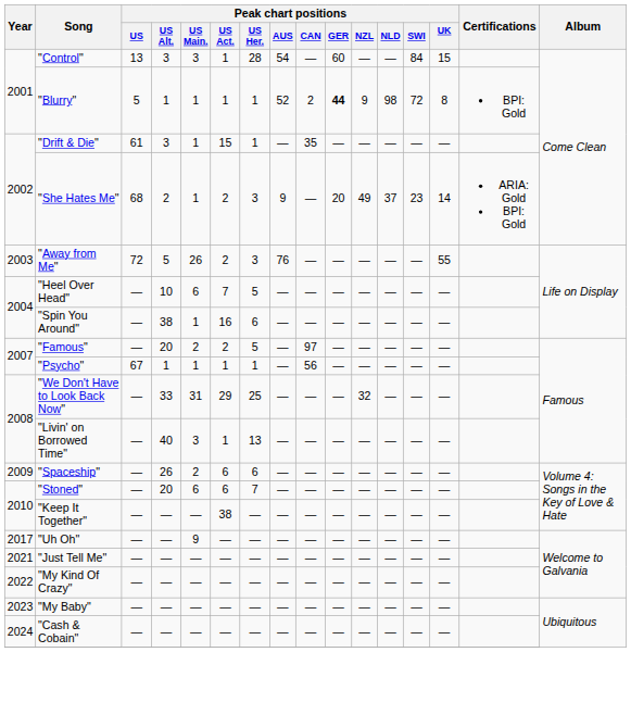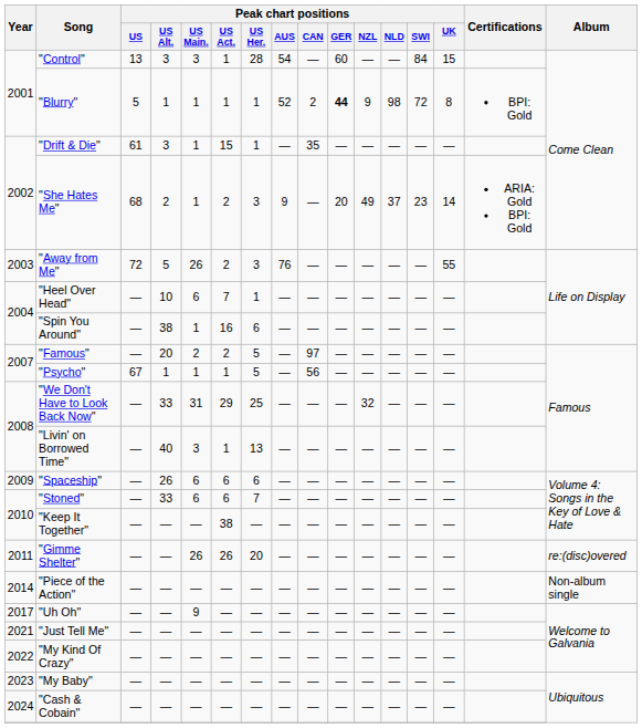 <table class="wikitable" style="text-align:center;">
 <tr>
 <th rowspan="2">Year</th>
 <th rowspan="2">Song</th>
 <th colspan="12">Peak chart positions</th>
 <th rowspan="2">Certifications</th>
 <th rowspan="2">Album</th>
 </tr>
 <tr style="font-size:smaller;">
 <th style="width:35px;"><a href='#'>US</a><br></th>
 <th style="width:35px;"><a href='#'>US<br>Alt.</a><br></th>
 <th style="width:35px;"><a href='#'>US<br>Main.</a><br></th>
 <th style="width:35px;"><a href='#'>US Act.</a></th>
 <th style="width:35px;"><a href='#'>US Her.</a></th>
 <th style="width:30px;"><a href='#'>AUS</a><br></th>
 <th style="width:35px;"><a href='#'>CAN</a><br></th>
 <th style="width:30px;"><a href='#'>GER</a><br></th>
 <th style="width:30px;"><a href='#'>NZL</a><br></th>
 <th style="width:30px;"><a href='#'>NLD</a><br></th>
 <th style="width:30px;"><a href='#'>SWI</a><br></th>
 <th style="width:35px;"><a href='#'>UK</a><br><br></th>
 </tr>
 <tr>
 <td rowspan="2">2001</td>
 <td style="text-align:left;">"<a href='#'>Control</a>"</td>
 <td>13</td>
 <td>3</td>
 <td>3</td>
 <td>1</td>
 <td>28</td>
 <td>54</td>
 <td>—</td>
 <td>60</td>
 <td>—</td>
 <td>—</td>
 <td>84</td>
 <td>15</td>
 <td></td>
 <td style="text-align:left;" rowspan="4"><em>Come Clean</em></td>
 </tr>
 <tr>
 <td style="text-align:left;">"<a href='#'>Blurry</a>"</td>
 <td>5</td>
 <td>1</td>
 <td>1</td>
 <td>1</td>
 <td>1</td>
 <td>52</td>
 <td>2</td>
 <td><strong>44</strong></td>
 <td>9</td>
 <td>98</td>
 <td>72</td>
 <td>8</td>
 <td><br><ul><li>BPI: Gold</li></ul></td>
 </tr>
 <tr>
 <td rowspan="2">2002</td>
 <td style="text-align:left;">"<a href='#'>Drift & Die</a>"</td>
 <td>61</td>
 <td>3</td>
 <td>1</td>
 <td>15</td>
 <td>1</td>
 <td>—</td>
 <td>35</td>
 <td>—</td>
 <td>—</td>
 <td>—</td>
 <td>—</td>
 <td>—</td>
 <td></td>
 </tr>
 <tr>
 <td style="text-align:left;">"<a href='#'>She Hates Me</a>"</td>
 <td>68</td>
 <td>2</td>
 <td>1</td>
 <td>2</td>
 <td>3</td>
 <td>9</td>
 <td>—</td>
 <td>20</td>
 <td>49</td>
 <td>37</td>
 <td>23</td>
 <td>14</td>
 <td><br><ul><li>ARIA: Gold</li><li>BPI: Gold</li></ul></td>
 </tr>
 <tr>
 <td>2003</td>
 <td style="text-align:left;">"<a href='#'>Away from Me</a>"</td>
 <td>72</td>
 <td>5</td>
 <td>26</td>
 <td>2</td>
 <td>3</td>
 <td>76</td>
 <td>—</td>
 <td>—</td>
 <td>—</td>
 <td>—</td>
 <td>—</td>
 <td>55</td>
 <td></td>
 <td style="text-align:left;" rowspan="3"><em>Life on Display</em></td>
 </tr>
 <tr>
 <td rowspan="2">2004</td>
 <td style="text-align:left;">"Heel Over Head"</td>
 <td>—</td>
 <td>10</td>
 <td>6</td>
 <td>7</td>
-<td>5</td>
+<td>1</td>
 <td>—</td>
 <td>—</td>
 <td>—</td>
 <td>—</td>
 <td>—</td>
 <td>—</td>
 <td>—</td>
 <td></td>
 </tr>
 <tr>
 <td style="text-align:left;">"Spin You Around"</td>
 <td>—</td>
 <td>38</td>
 <td>1</td>
 <td>16</td>
 <td>6</td>
 <td>—</td>
 <td>—</td>
 <td>—</td>
 <td>—</td>
 <td>—</td>
 <td>—</td>
 <td>—</td>
 <td></td>
 </tr>
 <tr>
 <td rowspan="2">2007</td>
 <td style="text-align:left;">"<a href='#'>Famous</a>"</td>
 <td>—</td>
 <td>20</td>
 <td>2</td>
 <td>2</td>
 <td>5</td>
 <td>—</td>
 <td>97</td>
 <td>—</td>
 <td>—</td>
 <td>—</td>
 <td>—</td>
 <td>—</td>
 <td></td>
 <td style="text-align:left;" rowspan="4"><em>Famous</em></td>
 </tr>
 <tr>
 <td style="text-align:left;">"<a href='#'>Psycho</a>"</td>
 <td>67</td>
 <td>1</td>
 <td>1</td>
 <td>1</td>
-<td>1</td>
+<td>5</td>
 <td>—</td>
 <td>56</td>
 <td>—</td>
 <td>—</td>
 <td>—</td>
 <td>—</td>
 <td>—</td>
 <td></td>
 </tr>
 <tr>
 <td rowspan="2">2008</td>
 <td style="text-align:left;">"<a href='#'>We Don't Have to Look Back Now</a>"</td>
 <td>—</td>
 <td>33</td>
 <td>31</td>
 <td>29</td>
 <td>25</td>
 <td>—</td>
 <td>—</td>
 <td>—</td>
 <td>32</td>
 <td>—</td>
 <td>—</td>
 <td>—</td>
 <td></td>
 </tr>
 <tr>
 <td style="text-align:left;">"Livin' on Borrowed Time"</td>
 <td>—</td>
 <td>40</td>
 <td>3</td>
 <td>1</td>
 <td>13</td>
 <td>—</td>
 <td>—</td>
 <td>—</td>
 <td>—</td>
 <td>—</td>
 <td>—</td>
 <td>—</td>
 <td></td>
 </tr>
 <tr>
 <td>2009</td>
 <td style="text-align:left;">"<a href='#'>Spaceship</a>"</td>
 <td>—</td>
 <td>26</td>
-<td>2</td>
+<td>6</td>
 <td>6</td>
 <td>6</td>
 <td>—</td>
 <td>—</td>
 <td>—</td>
 <td>—</td>
 <td>—</td>
 <td>—</td>
 <td>—</td>
 <td></td>
 <td style="text-align:left;" rowspan="3"><em>Volume 4: Songs in the Key of Love & Hate</em></td>
 </tr>
 <tr>
 <td rowspan="2">2010</td>
 <td style="text-align:left;">"<a href='#'>Stoned</a>"</td>
 <td>—</td>
-<td>20</td>
+<td>33</td>
 <td>6</td>
 <td>6</td>
 <td>7</td>
 <td>—</td>
 <td>—</td>
 <td>—</td>
 <td>—</td>
 <td>—</td>
 <td>—</td>
 <td>—</td>
 <td></td>
 </tr>
 <tr>
 <td style="text-align:left;">"Keep It Together"</td>
 <td>—</td>
 <td>—</td>
 <td>—</td>
 <td>38</td>
 <td>—</td>
 <td>—</td>
 <td>—</td>
 <td>—</td>
 <td>—</td>
 <td>—</td>
 <td>—</td>
 <td>—</td>
 <td></td>
+</tr>
+<tr>
+<td>2011</td>
+<td style="text-align:left;">"<a href='#'>Gimme Shelter</a>"</td>
+<td>—</td>
+<td>—</td>
+<td>26</td>
+<td>26</td>
+<td>20</td>
+<td>—</td>
+<td>—</td>
+<td>—</td>
+<td>—</td>
+<td>—</td>
+<td>—</td>
+<td>—</td>
+<td></td>
+<td style="text-align:left;"><em>re:(disc)overed</em></td>
+</tr>
+<tr>
+<td>2014</td>
+<td style="text-align:left;">"Piece of the Action"</td>
+<td>—</td>
+<td>—</td>
+<td>—</td>
+<td>—</td>
+<td>—</td>
+<td>—</td>
+<td>—</td>
+<td>—</td>
+<td>—</td>
+<td>—</td>
+<td>—</td>
+<td>—</td>
+<td></td>
+<td style="text-align:left;">Non-album single</td>
 </tr>
 <tr>
 <td>2017</td>
 <td style="text-align:left;">"Uh Oh"</td>
 <td>—</td>
 <td>—</td>
 <td>9</td>
 <td>—</td>
 <td>—</td>
 <td>—</td>
 <td>—</td>
 <td>—</td>
 <td>—</td>
 <td>—</td>
 <td>—</td>
 <td>—</td>
 <td></td>
 <td rowspan="3" style="text-align:left;"><em>Welcome to Galvania</em></td>
 </tr>
 <tr>
 <td>2021</td>
 <td style="text-align:left;">"Just Tell Me"</td>
 <td>—</td>
 <td>—</td>
 <td>—</td>
 <td>—</td>
 <td>—</td>
 <td>—</td>
 <td>—</td>
 <td>—</td>
 <td>—</td>
 <td>—</td>
 <td>—</td>
 <td>—</td>
 <td></td>
 </tr>
 <tr>
 <td>2022</td>
 <td style="text-align:left;">"My Kind Of Crazy"</td>
 <td>—</td>
 <td>—</td>
 <td>—</td>
 <td>—</td>
 <td>—</td>
 <td>—</td>
 <td>—</td>
 <td>—</td>
 <td>—</td>
 <td>—</td>
 <td>—</td>
 <td>—</td>
 <td></td>
 </tr>
 <tr>
 <td>2023</td>
 <td style="text-align:left;">"My Baby"</td>
 <td>—</td>
 <td>—</td>
 <td>—</td>
 <td>—</td>
 <td>—</td>
 <td>—</td>
 <td>—</td>
 <td>—</td>
 <td>—</td>
 <td>—</td>
 <td>—</td>
 <td>—</td>
 <td></td>
 <td rowspan="3" style="text-align:left;"><em>Ubiquitous</em></td>
 </tr>
 <tr>
 <td>2024</td>
 <td style="text-align:left;">"Cash & Cobain"</td>
 <td>—</td>
 <td>—</td>
 <td>—</td>
 <td>—</td>
 <td>—</td>
 <td>—</td>
 <td>—</td>
 <td>—</td>
 <td>—</td>
 <td>—</td>
 <td>—</td>
 <td>—</td>
 <td></td>
 </tr>
 <tr>
 </tr>
 </table>
